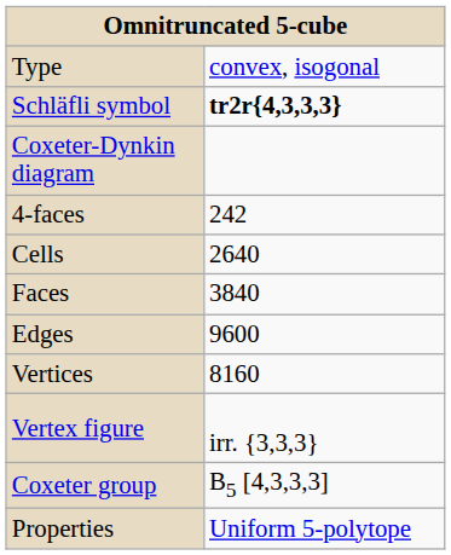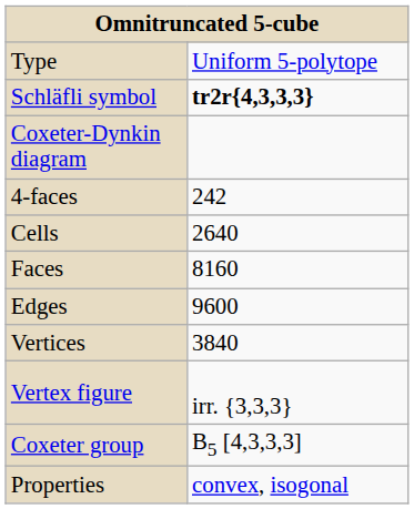 <table class="wikitable" style="float:right; margin-left:8px; width:280px">
 <tr>
 <td bgcolor=#e7dcc3 align=center colspan=3><strong>Omnitruncated 5-cube</strong></td>
 </tr>
 <tr>
 <td bgcolor=#e7dcc3>Type</td>
-<td><a href='#'>convex</a>, <a href='#'>isogonal</a></td>
+<td><a href='#'>Uniform 5-polytope</a></td>
 </tr>
 <tr>
 <td bgcolor=#e7dcc3><a href='#'>Schläfli symbol</a></td>
 <td><strong>tr2r{4,3,3,3}</strong></td>
 </tr>
 <tr>
 <td bgcolor=#e7dcc3><a href='#'>Coxeter-Dynkin<br>diagram</a></td>
 <td><br></td>
 </tr>
 <tr>
 <td bgcolor=#e7dcc3>4-faces</td>
 <td>242</td>
 </tr>
 <tr>
 <td bgcolor=#e7dcc3>Cells</td>
 <td>2640</td>
 </tr>
 <tr>
 <td bgcolor=#e7dcc3>Faces</td>
-<td>3840</td>
+<td>8160</td>
 </tr>
 <tr>
 <td bgcolor=#e7dcc3>Edges</td>
 <td>9600</td>
 </tr>
 <tr>
 <td bgcolor=#e7dcc3>Vertices</td>
-<td>8160</td>
+<td>3840</td>
 </tr>
 <tr>
 <td bgcolor=#e7dcc3><a href='#'>Vertex figure</a></td>
 <td colspan=2><br>irr. {3,3,3}</td>
 </tr>
 <tr>
 <td bgcolor=#e7dcc3><a href='#'>Coxeter group</a></td>
 <td colspan=2>B<sub>5</sub> [4,3,3,3]</td>
 </tr>
 <tr>
 <td bgcolor=#e7dcc3>Properties</td>
-<td><a href='#'>Uniform 5-polytope</a></td>
+<td><a href='#'>convex</a>, <a href='#'>isogonal</a></td>
 </tr>
 </table>
